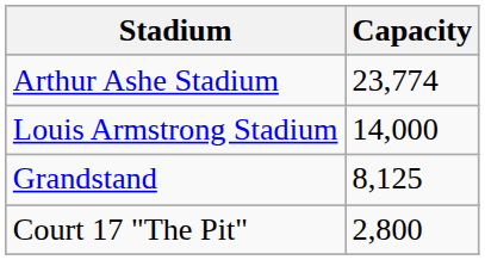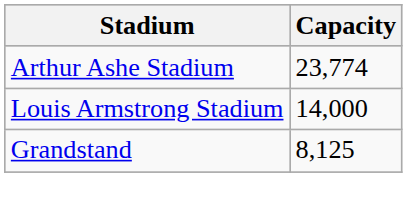 <table class="wikitable">
 <tr>
 <th>Stadium</th>
 <th>Capacity</th>
 </tr>
 <tr>
 <td><a href='#'>Arthur Ashe Stadium</a></td>
 <td>23,774</td>
 </tr>
 <tr>
 <td><a href='#'>Louis Armstrong Stadium</a></td>
 <td>14,000</td>
 </tr>
 <tr>
 <td><a href='#'>Grandstand</a></td>
 <td>8,125</td>
 </tr>
-<tr>
-<td>Court 17 "The Pit"</td>
-<td>2,800</td>
-</tr>
 </table>
